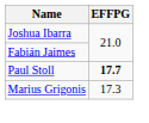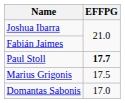 <table class=wikitable>
 <tr>
 <th>Name</th>
 <th>EFFPG</th>
 </tr>
 <tr>
 <td> <a href='#'>Joshua Ibarra</a></td>
 <td align=center rowspan=2>21.0</td>
 </tr>
 <tr>
 <td> <a href='#'>Fabián Jaimes</a></td>
 </tr>
 <tr>
 <td> <a href='#'>Paul Stoll</a></td>
 <td align=center><strong>17.7</strong></td>
 </tr>
 <tr>
 <td> <a href='#'>Marius Grigonis</a></td>
-<td align=center>17.3</td>
+<td align=center>17.5</td>
+</tr>
+<tr>
+<td> <a href='#'>Domantas Sabonis</a></td>
+<td align=center>17.0</td>
 </tr>
 </table>
